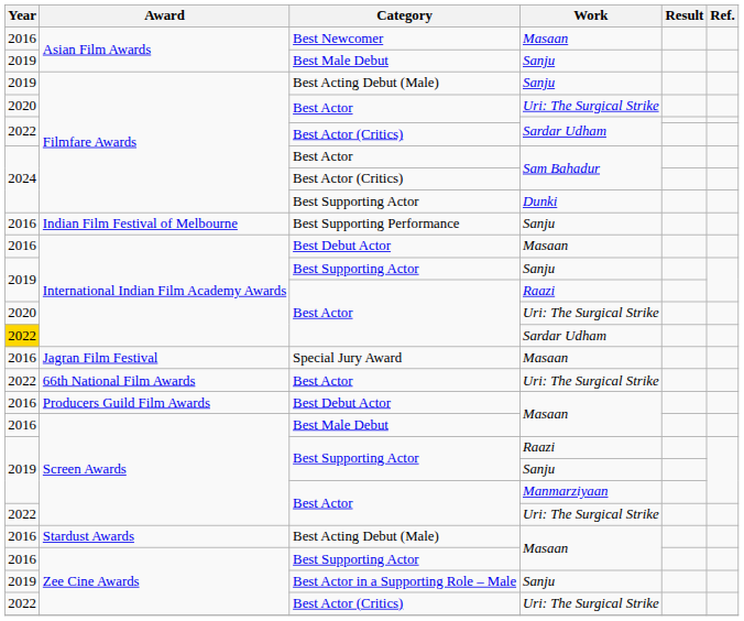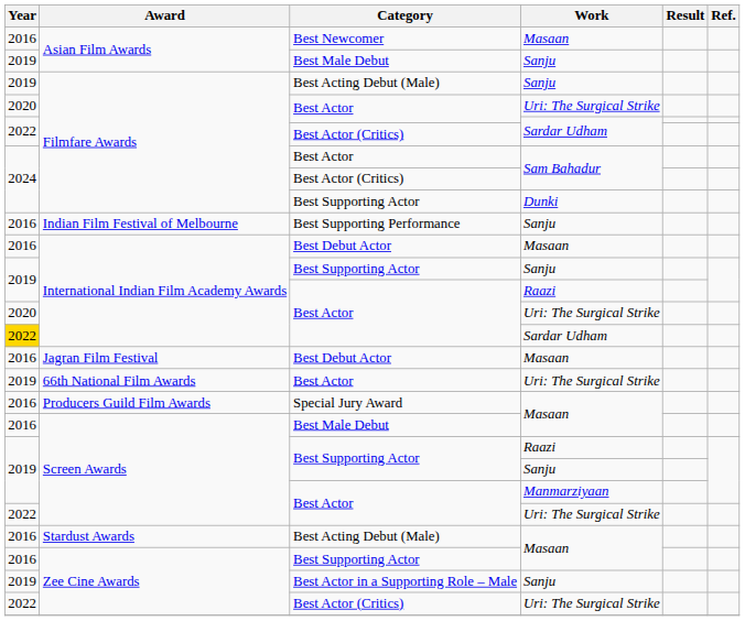 <table class="wikitable">
 <tr>
 <th>Year</th>
 <th>Award </th>
 <th>Category</th>
 <th>Work</th>
 <th>Result</th>
 <th>Ref.</th>
 </tr>
 <tr>
 <td>2016</td>
 <td rowspan="2"><a href='#'>Asian Film Awards</a></td>
 <td><a href='#'>Best Newcomer</a></td>
 <td><em><a href='#'>Masaan</a></em></td>
 <td></td>
 <td></td>
 </tr>
 <tr>
 <td rowspan="1">2019</td>
 <td><a href='#'>Best Male Debut</a></td>
 <td rowspan="1"><em><a href='#'>Sanju</a></em></td>
 <td></td>
 <td></td>
 </tr>
 <tr>
 <td>2019</td>
 <td rowspan="7"><a href='#'>Filmfare Awards</a></td>
 <td>Best Acting Debut (Male)</td>
 <td rowspan="1"><em><a href='#'>Sanju</a></em></td>
 <td> </td>
 <td></td>
 </tr>
 <tr>
 <td>2020</td>
 <td rowspan="2"><a href='#'>Best Actor</a></td>
 <td><em><a href='#'>Uri: The Surgical Strike</a></em></td>
 <td></td>
 <td></td>
 </tr>
 <tr>
 <td rowspan="2">2022</td>
 <td rowspan="2"><em><a href='#'>Sardar Udham</a></em></td>
 <td></td>
 <td></td>
 </tr>
 <tr>
 <td><a href='#'>Best Actor (Critics)</a></td>
 <td></td>
 <td></td>
 </tr>
 <tr>
 <td rowspan="3">2024</td>
 <td rowspan="1">Best Actor</td>
 <td rowspan="2"><em><a href='#'>Sam Bahadur</a></em></td>
 <td></td>
 <td></td>
 </tr>
 <tr>
 <td>Best Actor (Critics)</td>
 <td></td>
 <td></td>
 </tr>
 <tr>
 <td rowspan="1">Best Supporting Actor</td>
 <td rowspan="1"><em><a href='#'>Dunki</a></em></td>
 <td></td>
 <td></td>
 </tr>
 <tr>
 <td>2016</td>
 <td><a href='#'>Indian Film Festival of Melbourne</a></td>
 <td>Best Supporting Performance</td>
 <td><em>Sanju</em></td>
 <td></td>
 <td></td>
 </tr>
 <tr>
 <td>2016</td>
 <td rowspan="5"><a href='#'>International Indian Film Academy Awards</a></td>
 <td><a href='#'>Best Debut Actor</a></td>
 <td><em>Masaan</em></td>
 <td></td>
 <td></td>
 </tr>
 <tr>
 <td rowspan="2">2019</td>
 <td><a href='#'>Best Supporting Actor</a></td>
 <td><em>Sanju</em></td>
 <td></td>
 <td rowspan="2"></td>
 </tr>
 <tr>
 <td rowspan="3"><a href='#'>Best Actor</a></td>
 <td><em><a href='#'>Raazi</a></em></td>
 <td></td>
 </tr>
 <tr>
 <td>2020</td>
 <td><em>Uri: The Surgical Strike</em></td>
 <td></td>
 <td></td>
 </tr>
 <tr>
 <td style="background: gold;">2022</td>
 <td><em>Sardar Udham</em></td>
 <td></td>
 <td></td>
 </tr>
 <tr>
 <td>2016</td>
 <td><a href='#'>Jagran Film Festival</a></td>
-<td>Special Jury Award</td>
+<td><a href='#'>Best Debut Actor</a></td>
 <td><em>Masaan</em></td>
 <td></td>
 <td></td>
 </tr>
 <tr>
-<td>2022</td>
+<td>2019</td>
 <td><a href='#'>66th National Film Awards</a></td>
 <td><a href='#'>Best Actor</a></td>
 <td><em>Uri: The Surgical Strike</em></td>
 <td> </td>
 <td></td>
 </tr>
 <tr>
 <td>2016</td>
 <td><a href='#'>Producers Guild Film Awards</a></td>
-<td><a href='#'>Best Debut Actor</a></td>
+<td>Special Jury Award</td>
 <td rowspan="2"><em>Masaan</em></td>
 <td></td>
 <td></td>
 </tr>
 <tr>
 <td>2016</td>
 <td rowspan="5"><a href='#'>Screen Awards</a></td>
 <td><a href='#'>Best Male Debut</a></td>
 <td></td>
 <td></td>
 </tr>
 <tr>
 <td rowspan="3">2019</td>
 <td rowspan="2"><a href='#'>Best Supporting Actor</a></td>
 <td><em>Raazi</em></td>
 <td></td>
 <td rowspan="3"></td>
 </tr>
 <tr>
 <td><em>Sanju</em></td>
 <td></td>
 </tr>
 <tr>
 <td rowspan="2"><a href='#'>Best Actor</a></td>
 <td><em><a href='#'>Manmarziyaan</a></em></td>
 <td></td>
 </tr>
 <tr>
 <td>2022</td>
 <td><em>Uri: The Surgical Strike</em></td>
 <td></td>
 <td></td>
 </tr>
 <tr>
 <td>2016</td>
 <td><a href='#'>Stardust Awards</a></td>
 <td>Best Acting Debut (Male)</td>
 <td rowspan="2"><em>Masaan</em></td>
 <td></td>
 <td></td>
 </tr>
 <tr>
 <td>2016</td>
 <td rowspan="3"><a href='#'>Zee Cine Awards</a></td>
 <td><a href='#'>Best Supporting Actor</a></td>
 <td></td>
 <td></td>
 </tr>
 <tr>
 <td>2019</td>
 <td><a href='#'>Best Actor in a Supporting Role – Male</a></td>
 <td><em>Sanju</em></td>
 <td></td>
 <td></td>
 </tr>
 <tr>
 <td>2022</td>
 <td><a href='#'>Best Actor (Critics)</a></td>
 <td><em>Uri: The Surgical Strike</em></td>
 <td></td>
 <td></td>
 </tr>
 <tr>
 </tr>
 </table>
